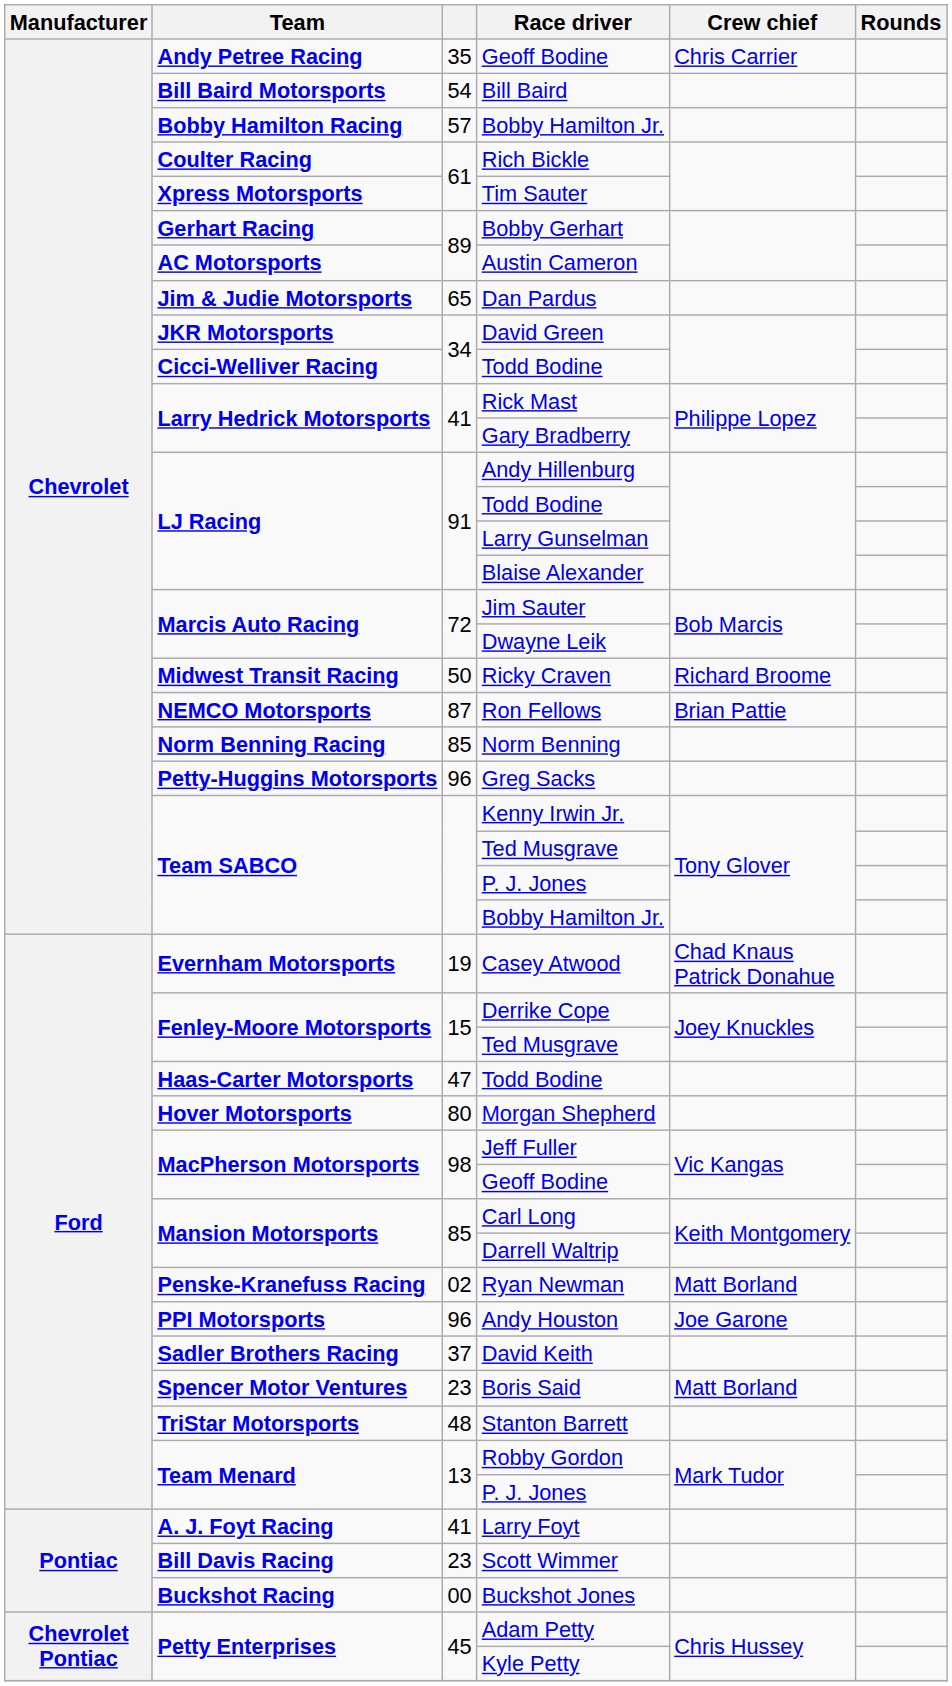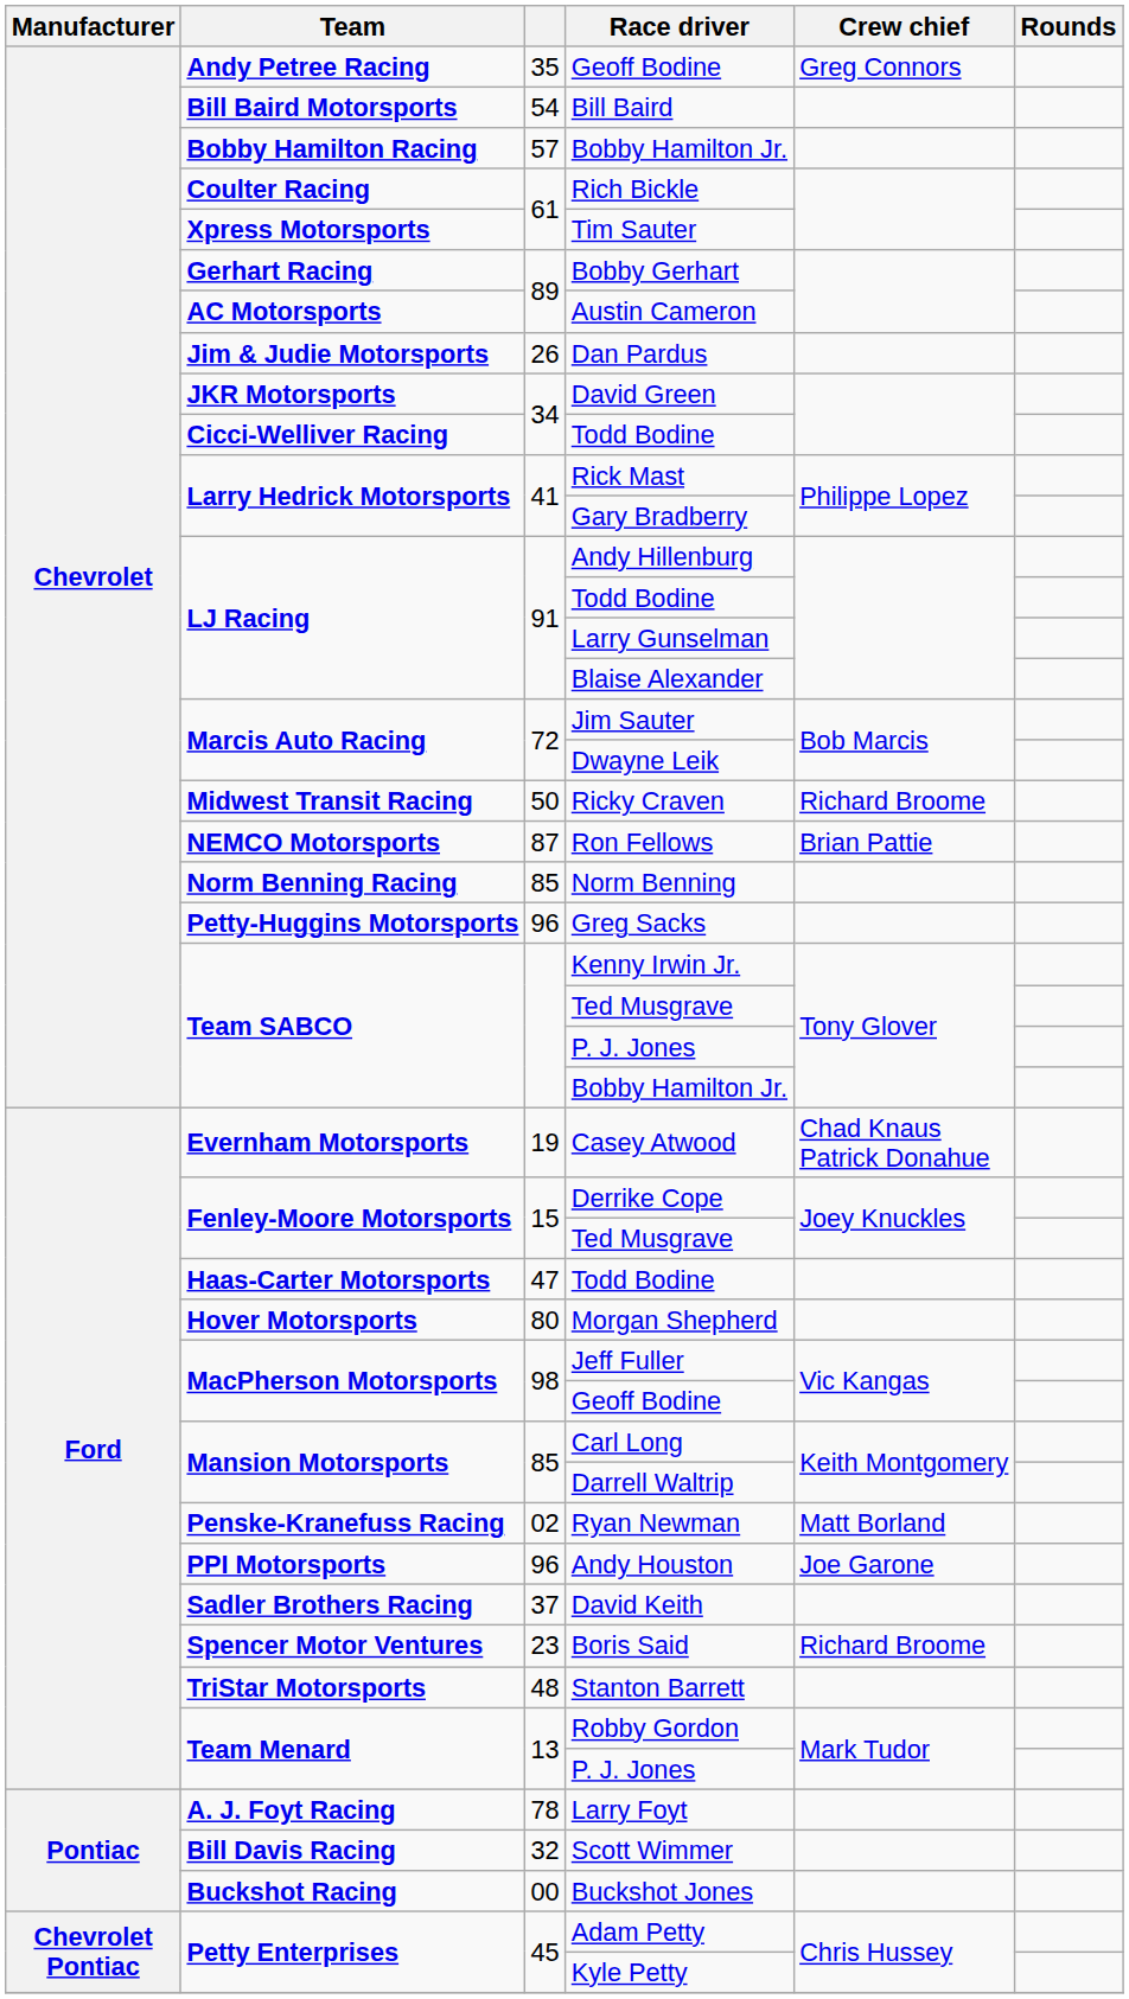 <table class="wikitable sortable" style="font-size: 95%;">
 <tr>
 <th>Manufacturer</th>
 <th>Team</th>
 <th></th>
 <th>Race driver</th>
 <th>Crew chief</th>
 <th>Rounds</th>
 </tr>
 <tr>
 <th rowspan=26><a href='#'>Chevrolet</a></th>
 <td><strong><a href='#'>Andy Petree Racing</a></strong></td>
 <td>35</td>
 <td><a href='#'>Geoff Bodine</a></td>
-<td><a href='#'>Chris Carrier</a></td>
+<td><a href='#'>Greg Connors</a></td>
 <td></td>
 </tr>
 <tr>
 <td><strong><a href='#'>Bill Baird Motorsports</a></strong></td>
 <td>54</td>
 <td><a href='#'>Bill Baird</a></td>
 <td></td>
 <td></td>
 </tr>
 <tr>
 <td><strong><a href='#'>Bobby Hamilton Racing</a></strong></td>
 <td>57</td>
 <td><a href='#'>Bobby Hamilton Jr.</a></td>
 <td></td>
 <td></td>
 </tr>
 <tr>
 <td><strong><a href='#'>Coulter Racing</a></strong></td>
 <td rowspan=2>61</td>
 <td><a href='#'>Rich Bickle</a></td>
 <td rowspan=2></td>
 <td></td>
 </tr>
 <tr>
 <td><strong><a href='#'>Xpress Motorsports</a></strong></td>
 <td><a href='#'>Tim Sauter</a></td>
 <td></td>
 </tr>
 <tr>
 <td><strong><a href='#'>Gerhart Racing</a></strong></td>
 <td rowspan=2>89</td>
 <td><a href='#'>Bobby Gerhart</a></td>
 <td rowspan=2></td>
 <td></td>
 </tr>
 <tr>
 <td><strong><a href='#'>AC Motorsports</a></strong></td>
 <td><a href='#'>Austin Cameron</a></td>
 <td></td>
 </tr>
 <tr>
 <td><strong><a href='#'>Jim & Judie Motorsports</a></strong></td>
-<td>65</td>
+<td>26</td>
 <td><a href='#'>Dan Pardus</a></td>
 <td></td>
 <td></td>
 </tr>
 <tr>
 <td><strong><a href='#'>JKR Motorsports</a></strong></td>
 <td rowspan=2>34</td>
 <td><a href='#'>David Green</a></td>
 <td rowspan=2></td>
 <td></td>
 </tr>
 <tr>
 <td><strong><a href='#'>Cicci-Welliver Racing</a></strong></td>
 <td><a href='#'>Todd Bodine</a></td>
 <td></td>
 </tr>
 <tr>
 <td rowspan=2><strong><a href='#'>Larry Hedrick Motorsports</a></strong></td>
 <td rowspan=2>41</td>
 <td><a href='#'>Rick Mast</a></td>
 <td rowspan=2><a href='#'>Philippe Lopez</a></td>
 <td></td>
 </tr>
 <tr>
 <td><a href='#'>Gary Bradberry</a></td>
 <td></td>
 </tr>
 <tr>
 <td rowspan=4><strong><a href='#'>LJ Racing</a></strong></td>
 <td rowspan=4>91</td>
 <td><a href='#'>Andy Hillenburg</a></td>
 <td rowspan=4></td>
 <td></td>
 </tr>
 <tr>
 <td><a href='#'>Todd Bodine</a></td>
 <td></td>
 </tr>
 <tr>
 <td><a href='#'>Larry Gunselman</a></td>
 <td></td>
 </tr>
 <tr>
 <td><a href='#'>Blaise Alexander</a></td>
 <td></td>
 </tr>
 <tr>
 <td rowspan=2><strong><a href='#'>Marcis Auto Racing</a></strong></td>
 <td rowspan=2>72</td>
 <td><a href='#'>Jim Sauter</a></td>
 <td rowspan=2><a href='#'>Bob Marcis</a></td>
 <td></td>
 </tr>
 <tr>
 <td><a href='#'>Dwayne Leik</a></td>
 <td></td>
 </tr>
 <tr>
 <td><strong><a href='#'>Midwest Transit Racing</a></strong></td>
 <td>50</td>
 <td><a href='#'>Ricky Craven</a></td>
 <td><a href='#'>Richard Broome</a></td>
 <td></td>
 </tr>
 <tr>
 <td><strong><a href='#'>NEMCO Motorsports</a></strong></td>
 <td>87</td>
 <td><a href='#'>Ron Fellows</a></td>
 <td><a href='#'>Brian Pattie</a></td>
 <td></td>
 </tr>
 <tr>
 <td><strong><a href='#'>Norm Benning Racing</a></strong></td>
 <td>85</td>
 <td><a href='#'>Norm Benning</a></td>
 <td></td>
 <td></td>
 </tr>
 <tr>
 <td><strong><a href='#'>Petty-Huggins Motorsports</a></strong></td>
 <td>96</td>
 <td><a href='#'>Greg Sacks</a></td>
 <td></td>
 <td></td>
 </tr>
 <tr>
 <td rowspan=4><strong><a href='#'>Team SABCO</a></strong></td>
 <td rowspan=4></td>
 <td><a href='#'>Kenny Irwin Jr.</a></td>
 <td rowspan=4><a href='#'>Tony Glover</a></td>
 <td></td>
 </tr>
 <tr>
 <td><a href='#'>Ted Musgrave</a></td>
 <td></td>
 </tr>
 <tr>
 <td><a href='#'>P. J. Jones</a></td>
 <td></td>
 </tr>
 <tr>
 <td><a href='#'>Bobby Hamilton Jr.</a></td>
 <td></td>
 </tr>
 <tr>
 <th rowspan="16"><a href='#'>Ford</a></th>
 <td><strong><a href='#'>Evernham Motorsports</a></strong></td>
 <td>19</td>
 <td><a href='#'>Casey Atwood</a></td>
 <td><a href='#'>Chad Knaus</a>  <br> <a href='#'>Patrick Donahue</a> </td>
 <td></td>
 </tr>
 <tr>
 <td rowspan=2><strong><a href='#'>Fenley-Moore Motorsports</a></strong></td>
 <td rowspan=2>15</td>
 <td><a href='#'>Derrike Cope</a></td>
 <td rowspan=2><a href='#'>Joey Knuckles</a></td>
 <td></td>
 </tr>
 <tr>
 <td><a href='#'>Ted Musgrave</a></td>
 <td></td>
 </tr>
 <tr>
 <td><strong><a href='#'>Haas-Carter Motorsports</a></strong></td>
 <td>47</td>
 <td><a href='#'>Todd Bodine</a></td>
 <td></td>
 <td></td>
 </tr>
 <tr>
 <td><strong><a href='#'>Hover Motorsports</a></strong></td>
 <td>80</td>
 <td><a href='#'>Morgan Shepherd</a></td>
 <td></td>
 <td></td>
 </tr>
 <tr>
 <td rowspan=2><strong><a href='#'>MacPherson Motorsports</a></strong></td>
 <td rowspan=2>98</td>
 <td><a href='#'>Jeff Fuller</a></td>
 <td rowspan=2><a href='#'>Vic Kangas</a></td>
 <td></td>
 </tr>
 <tr>
 <td><a href='#'>Geoff Bodine</a></td>
 <td></td>
 </tr>
 <tr>
 <td rowspan=2><strong><a href='#'>Mansion Motorsports</a></strong></td>
 <td rowspan=2>85</td>
 <td><a href='#'>Carl Long</a></td>
 <td rowspan=2><a href='#'>Keith Montgomery</a></td>
 <td></td>
 </tr>
 <tr>
 <td><a href='#'>Darrell Waltrip</a></td>
 <td></td>
 </tr>
 <tr>
 <td><strong><a href='#'>Penske-Kranefuss Racing</a></strong></td>
 <td>02</td>
 <td><a href='#'>Ryan Newman</a></td>
 <td><a href='#'>Matt Borland</a></td>
 <td></td>
 </tr>
 <tr>
 <td><strong><a href='#'>PPI Motorsports</a></strong></td>
 <td>96</td>
 <td><a href='#'>Andy Houston</a></td>
 <td><a href='#'>Joe Garone</a></td>
 <td></td>
 </tr>
 <tr>
 <td><strong><a href='#'>Sadler Brothers Racing</a></strong></td>
 <td>37</td>
 <td><a href='#'>David Keith</a></td>
 <td></td>
 <td></td>
 </tr>
 <tr>
 <td><a href='#'><strong>Spencer Motor Ventures</strong></a></td>
 <td>23</td>
 <td><a href='#'>Boris Said</a></td>
-<td><a href='#'>Matt Borland</a></td>
+<td><a href='#'>Richard Broome</a></td>
 <td></td>
 </tr>
 <tr>
 <td><strong><a href='#'>TriStar Motorsports</a></strong></td>
 <td>48</td>
 <td><a href='#'>Stanton Barrett</a></td>
 <td></td>
 <td></td>
 </tr>
 <tr>
 <td rowspan=2><strong><a href='#'>Team Menard</a></strong></td>
 <td rowspan=2>13</td>
 <td><a href='#'>Robby Gordon</a></td>
 <td rowspan=2><a href='#'>Mark Tudor</a></td>
 <td></td>
 </tr>
 <tr>
 <td><a href='#'>P. J. Jones</a></td>
 <td></td>
 </tr>
 <tr>
 <th rowspan=3><a href='#'>Pontiac</a></th>
 <td><strong><a href='#'>A. J. Foyt Racing</a></strong></td>
-<td>41</td>
+<td>78</td>
 <td><a href='#'>Larry Foyt</a></td>
 <td></td>
 <td></td>
 </tr>
 <tr>
 <td><strong><a href='#'>Bill Davis Racing</a></strong></td>
-<td>23</td>
+<td>32</td>
 <td><a href='#'>Scott Wimmer</a></td>
 <td></td>
 <td></td>
 </tr>
 <tr>
 <td><strong><a href='#'>Buckshot Racing</a></strong></td>
 <td>00</td>
 <td><a href='#'>Buckshot Jones</a></td>
 <td></td>
 <td></td>
 </tr>
 <tr>
 <th rowspan=2><a href='#'>Chevrolet</a> <br> <a href='#'>Pontiac</a></th>
 <td rowspan=2><strong><a href='#'>Petty Enterprises</a></strong></td>
 <td rowspan=2>45</td>
 <td><a href='#'>Adam Petty</a></td>
 <td rowspan=2><a href='#'>Chris Hussey</a></td>
 <td></td>
 </tr>
 <tr>
 <td><a href='#'>Kyle Petty</a></td>
 <td></td>
 </tr>
 <tr>
 </tr>
 </table>
